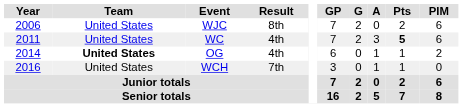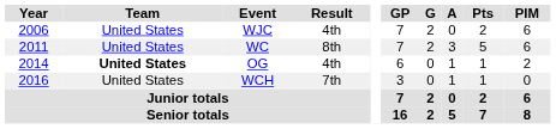 <table border="0" cellpadding="1" cellspacing="0" style="text-align:center; width:40em">
 <tr ALIGN="center" bgcolor="#e0e0e0">
 <th>Year</th>
 <th>Team</th>
 <th>Event</th>
 <th>Result</th>
 <th ALIGN="center" rowspan="99" bgcolor="#ffffff"> </th>
 <th>GP</th>
 <th>G</th>
 <th>A</th>
 <th>Pts</th>
 <th>PIM</th>
 </tr>
 <tr>
 <td><a href='#'>2006</a></td>
 <td><a href='#'>United States</a></td>
 <td><a href='#'>WJC</a></td>
-<td>8th</td>
+<td>4th</td>
 <td>7</td>
 <td>2</td>
 <td>0</td>
 <td>2</td>
 <td>6</td>
 </tr>
 <tr style="background:#f0f0f0;">
 <td><a href='#'>2011</a></td>
 <td><a href='#'>United States</a></td>
 <td><a href='#'>WC</a></td>
-<td>4th</td>
+<td>8th</td>
 <td>7</td>
 <td>2</td>
 <td>3</td>
-<td><strong>5</strong></td>
+<td>5</td>
 <td>6</td>
 </tr>
 <tr>
 <td><a href='#'>2014</a></td>
 <td><strong>United States</strong></td>
 <td><a href='#'>OG</a></td>
 <td>4th</td>
 <td>6</td>
 <td>0</td>
 <td>1</td>
 <td>1</td>
 <td>2</td>
 </tr>
 <tr style="background:#f0f0f0;">
 <td><a href='#'>2016</a></td>
 <td>United States</td>
 <td><a href='#'>WCH</a></td>
 <td>7th</td>
 <td>3</td>
 <td>0</td>
 <td>1</td>
 <td>1</td>
 <td>0</td>
 </tr>
 <tr style="background:#e0e0e0;">
 <th colspan=4>Junior totals</th>
 <th>7</th>
 <th>2</th>
 <th>0</th>
 <th>2</th>
 <th>6</th>
 </tr>
 <tr style="background:#e0e0e0;">
 <th colspan=4>Senior totals</th>
 <th>16</th>
 <th>2</th>
 <th>5</th>
 <th>7</th>
 <th>8</th>
 </tr>
 </table>
